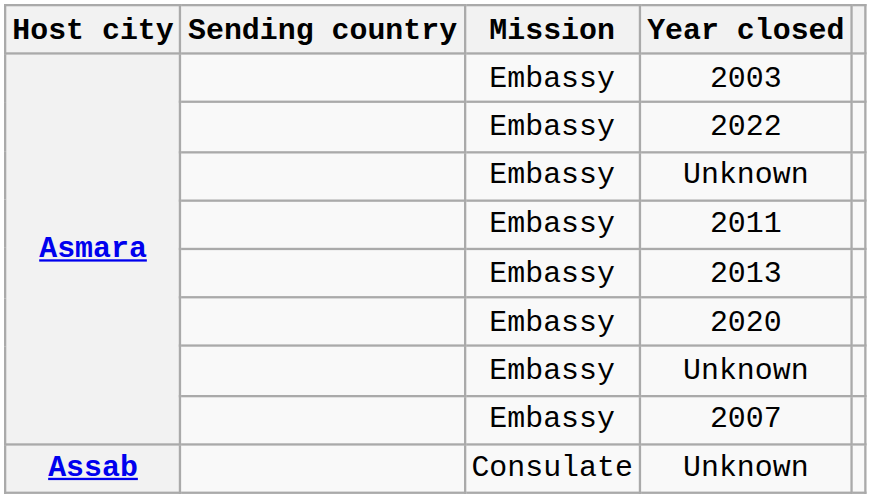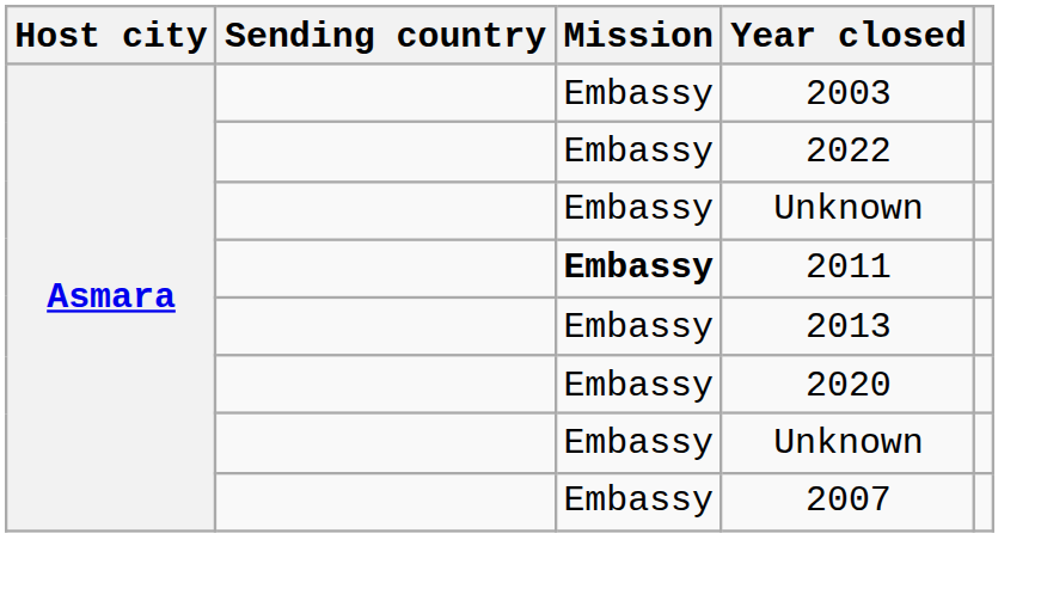 <table class="wikitable plainrowheaders">
 <tr>
 <th scope="col">Host city</th>
 <th scope="col">Sending country</th>
 <th scope="col">Mission</th>
 <th scope="col">Year closed</th>
 <th scope="col"></th>
 </tr>
 <tr>
 <th rowspan="8"><a href='#'>Asmara</a></th>
 <td></td>
 <td style="text-align:center;">Embassy</td>
 <td style="text-align:center;">2003</td>
 <td style="text-align:center;"></td>
 </tr>
 <tr>
 <td></td>
 <td style="text-align:center;">Embassy</td>
 <td style="text-align:center;">2022</td>
 <td style="text-align:center;"></td>
 </tr>
 <tr>
 <td></td>
 <td style="text-align:center;">Embassy</td>
 <td style="text-align:center;">Unknown</td>
 <td style="text-align:center;"></td>
 </tr>
 <tr>
 <td></td>
-<td style="text-align:center;">Embassy</td>
+<td style="text-align:center;"><strong>Embassy</strong></td>
 <td style="text-align:center;">2011</td>
 <td style="text-align:center;"></td>
 </tr>
 <tr>
 <td></td>
 <td style="text-align:center;">Embassy</td>
 <td style="text-align:center;">2013</td>
 <td style="text-align:center;"></td>
 </tr>
 <tr>
 <td></td>
 <td style="text-align:center;">Embassy</td>
 <td style="text-align:center;">2020</td>
 <td style="text-align:center;"></td>
 </tr>
 <tr>
 <td></td>
 <td style="text-align:center;">Embassy</td>
 <td style="text-align:center;">Unknown</td>
 <td style="text-align:center;"></td>
 </tr>
 <tr>
 <td></td>
 <td style="text-align:center;">Embassy</td>
 <td style="text-align:center;">2007</td>
 <td style="text-align:center;"></td>
 </tr>
-<tr>
-<th><a href='#'>Assab</a></th>
-<td></td>
-<td style="text-align:center;">Consulate</td>
-<td style="text-align:center;">Unknown</td>
-<td style="text-align:center;"></td>
-</tr>
 </table>
